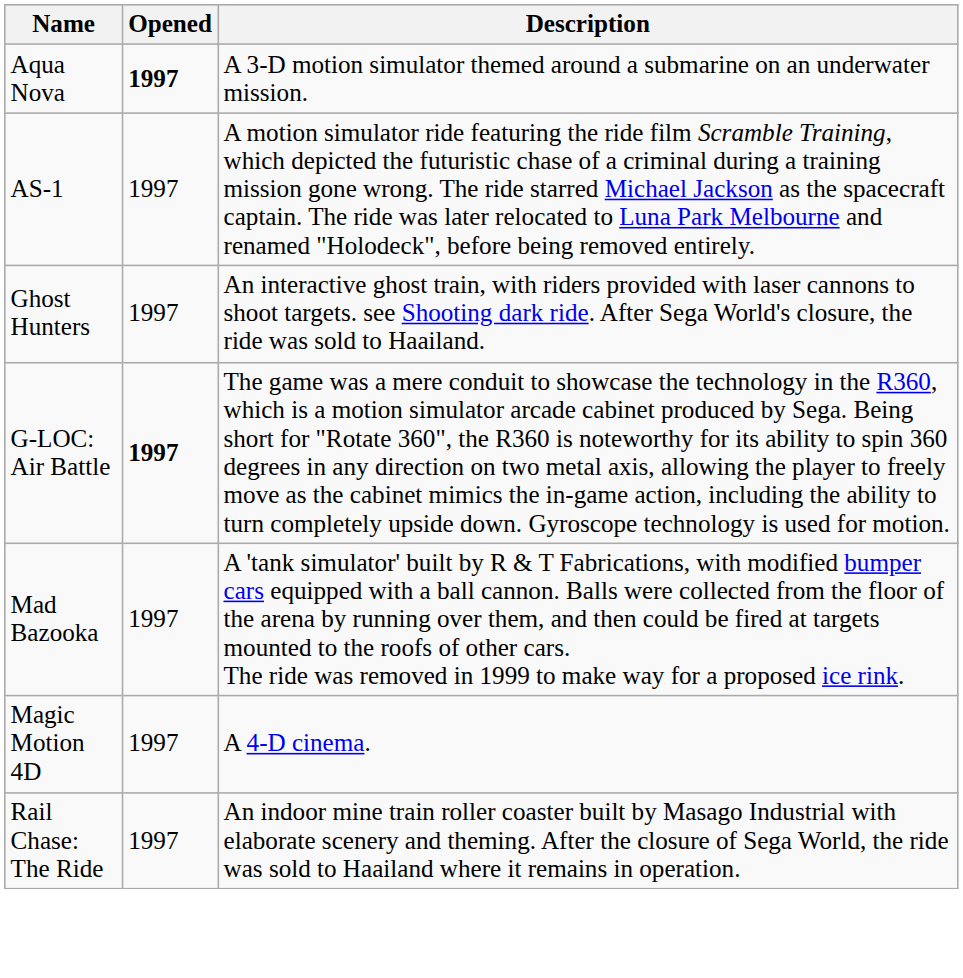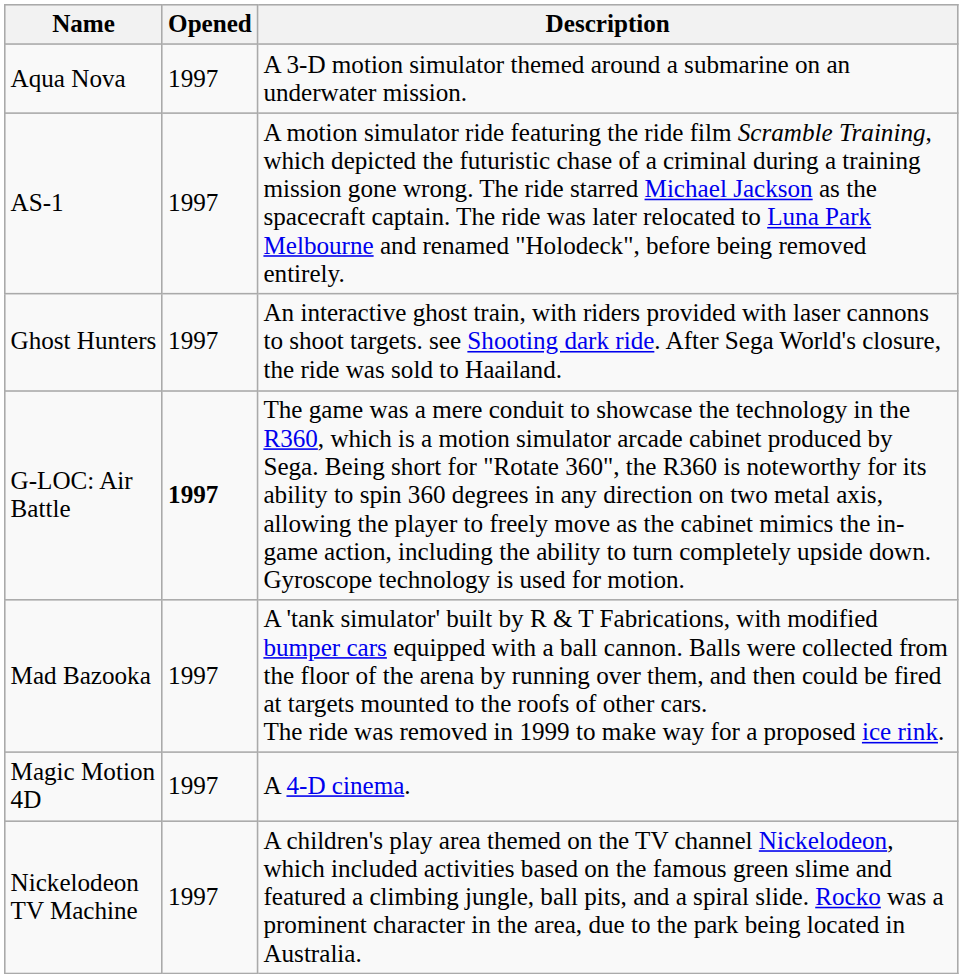 <table class="wikitable">
 <tr>
 <th>Name</th>
 <th>Opened</th>
 <th>Description</th>
 </tr>
 <tr>
 <td>Aqua Nova</td>
-<td><strong>1997</strong></td>
+<td>1997</td>
 <td>A 3-D motion simulator themed around a submarine on an underwater mission.</td>
 </tr>
 <tr>
 <td>AS-1</td>
 <td>1997</td>
 <td>A motion simulator ride featuring the ride film <em>Scramble Training</em>, which depicted the futuristic chase of a criminal during a training mission gone wrong. The ride starred <a href='#'>Michael Jackson</a> as the spacecraft captain. The ride was later relocated to <a href='#'>Luna Park Melbourne</a> and renamed "Holodeck", before being removed entirely.</td>
 </tr>
 <tr>
 <td>Ghost Hunters</td>
 <td>1997</td>
 <td>An interactive ghost train, with riders provided with laser cannons to shoot targets. see <a href='#'>Shooting dark ride</a>. After Sega World's closure, the ride was sold to Haailand.</td>
 </tr>
 <tr>
 <td>G-LOC: Air Battle</td>
 <td><strong>1997</strong></td>
 <td>The game was a mere conduit to showcase the technology in the <a href='#'>R360</a>, which is a motion simulator arcade cabinet produced by Sega.  Being short for "Rotate 360", the R360 is noteworthy for its ability to spin 360 degrees in any direction on two metal axis, allowing the player to freely move as the cabinet mimics the in-game action, including the ability to turn completely upside down. Gyroscope technology is used for motion.</td>
 </tr>
 <tr>
 <td>Mad Bazooka</td>
 <td>1997</td>
 <td>A 'tank simulator' built by R & T Fabrications, with modified <a href='#'>bumper cars</a> equipped with a ball cannon. Balls were collected from the floor of the arena by running over them, and then could be fired at targets mounted to the roofs of other cars.<br>The ride was removed in 1999 to make way for a proposed <a href='#'>ice rink</a>.</td>
 </tr>
 <tr>
 <td>Magic Motion 4D</td>
 <td>1997</td>
 <td>A <a href='#'>4-D cinema</a>.</td>
 </tr>
 <tr>
-<td>Rail Chase: The Ride</td>
+<td>Nickelodeon TV Machine</td>
 <td>1997</td>
-<td>An indoor mine train roller coaster built by Masago Industrial with elaborate scenery and theming. After the closure of Sega World, the ride was sold to Haailand where it remains in operation.</td>
+<td>A children's play area themed on the TV channel <a href='#'>Nickelodeon</a>, which included activities based on the famous green slime and featured a climbing jungle, ball pits, and a spiral slide. <a href='#'>Rocko</a> was a prominent character in the area, due to the park being located in Australia.</td>
 </tr>
 </table>
